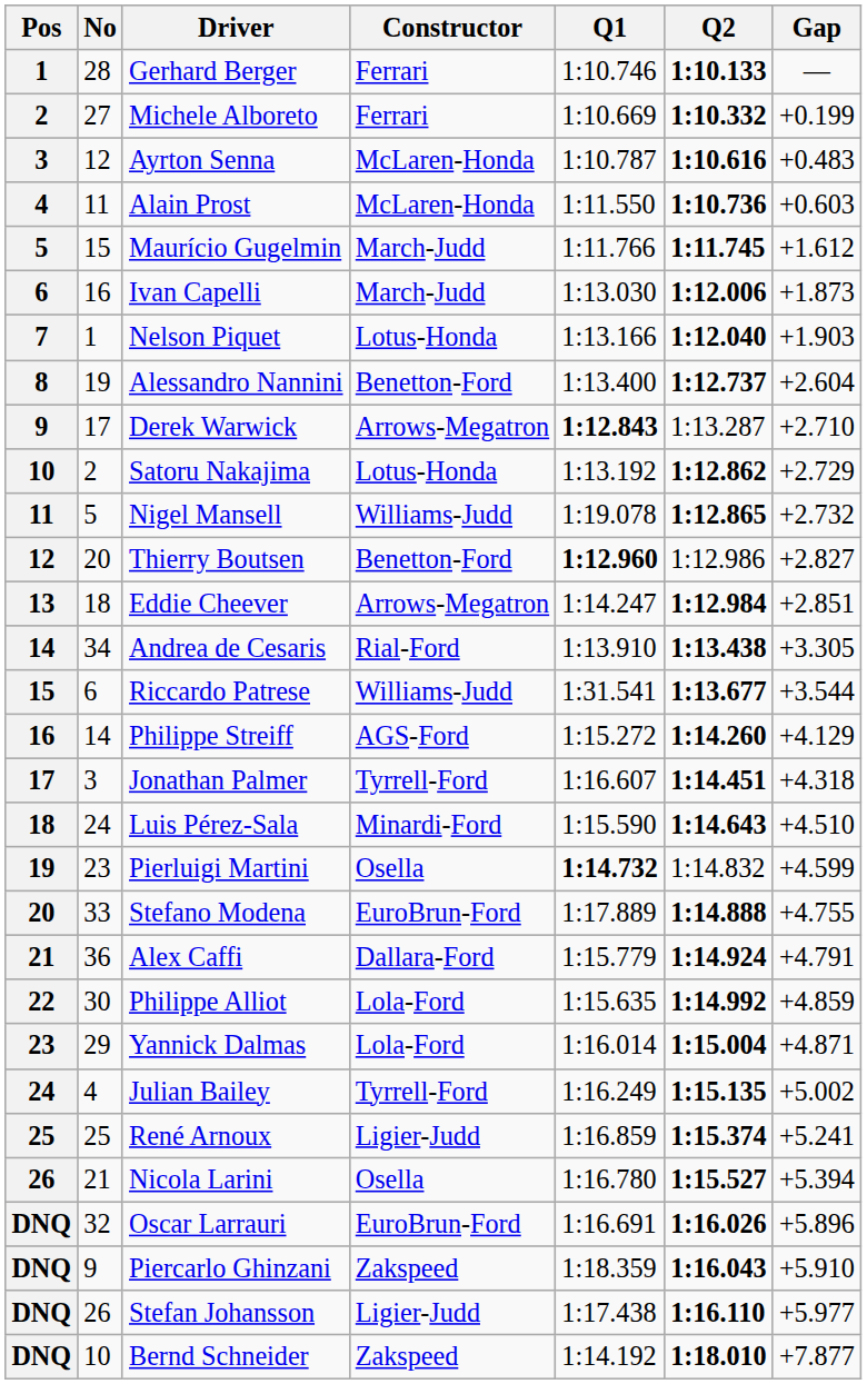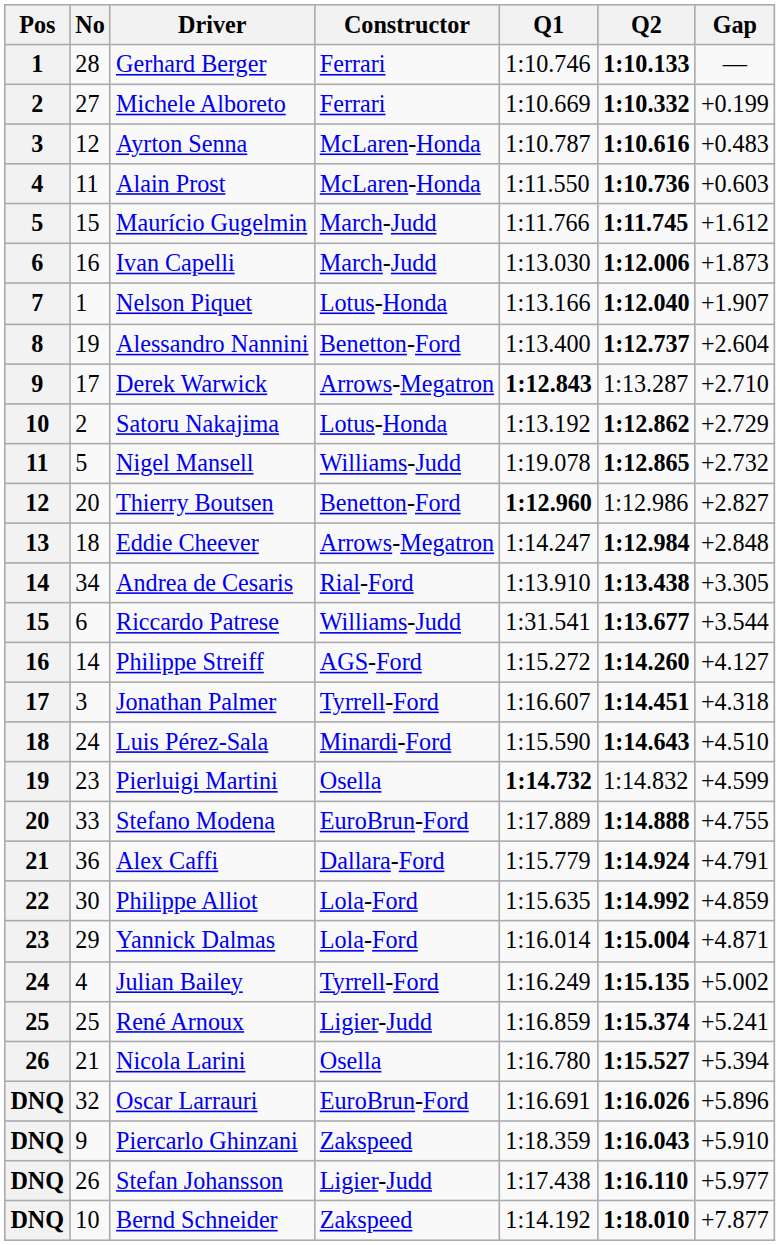 <table class="wikitable sortable" style="font-size: 95%;">
 <tr>
 <th>Pos</th>
 <th>No</th>
 <th>Driver</th>
 <th>Constructor</th>
 <th>Q1</th>
 <th>Q2</th>
 <th>Gap</th>
 </tr>
 <tr>
 <th>1</th>
 <td>28</td>
 <td> <a href='#'>Gerhard Berger</a></td>
 <td><a href='#'>Ferrari</a></td>
 <td>1:10.746</td>
 <td><strong>1:10.133</strong></td>
 <td align="center">—</td>
 </tr>
 <tr>
 <th>2</th>
 <td>27</td>
 <td> <a href='#'>Michele Alboreto</a></td>
 <td><a href='#'>Ferrari</a></td>
 <td>1:10.669</td>
 <td><strong>1:10.332</strong></td>
 <td>+0.199</td>
 </tr>
 <tr>
 <th>3</th>
 <td>12</td>
 <td> <a href='#'>Ayrton Senna</a></td>
 <td><a href='#'>McLaren</a>-<a href='#'>Honda</a></td>
 <td>1:10.787</td>
 <td><strong>1:10.616</strong></td>
 <td>+0.483</td>
 </tr>
 <tr>
 <th>4</th>
 <td>11</td>
 <td> <a href='#'>Alain Prost</a></td>
 <td><a href='#'>McLaren</a>-<a href='#'>Honda</a></td>
 <td>1:11.550</td>
 <td><strong>1:10.736</strong></td>
 <td>+0.603</td>
 </tr>
 <tr>
 <th>5</th>
 <td>15</td>
 <td> <a href='#'>Maurício Gugelmin</a></td>
 <td><a href='#'>March</a>-<a href='#'>Judd</a></td>
 <td>1:11.766</td>
 <td><strong>1:11.745</strong></td>
 <td>+1.612</td>
 </tr>
 <tr>
 <th>6</th>
 <td>16</td>
 <td> <a href='#'>Ivan Capelli</a></td>
 <td><a href='#'>March</a>-<a href='#'>Judd</a></td>
 <td>1:13.030</td>
 <td><strong>1:12.006</strong></td>
 <td>+1.873</td>
 </tr>
 <tr>
 <th>7</th>
 <td>1</td>
 <td> <a href='#'>Nelson Piquet</a></td>
 <td><a href='#'>Lotus</a>-<a href='#'>Honda</a></td>
 <td>1:13.166</td>
 <td><strong>1:12.040</strong></td>
-<td>+1.903</td>
+<td>+1.907</td>
 </tr>
 <tr>
 <th>8</th>
 <td>19</td>
 <td> <a href='#'>Alessandro Nannini</a></td>
 <td><a href='#'>Benetton</a>-<a href='#'>Ford</a></td>
 <td>1:13.400</td>
 <td><strong>1:12.737</strong></td>
 <td>+2.604</td>
 </tr>
 <tr>
 <th>9</th>
 <td>17</td>
 <td> <a href='#'>Derek Warwick</a></td>
 <td><a href='#'>Arrows</a>-<a href='#'>Megatron</a></td>
 <td><strong>1:12.843</strong></td>
 <td>1:13.287</td>
 <td>+2.710</td>
 </tr>
 <tr>
 <th>10</th>
 <td>2</td>
 <td> <a href='#'>Satoru Nakajima</a></td>
 <td><a href='#'>Lotus</a>-<a href='#'>Honda</a></td>
 <td>1:13.192</td>
 <td><strong>1:12.862</strong></td>
 <td>+2.729</td>
 </tr>
 <tr>
 <th>11</th>
 <td>5</td>
 <td> <a href='#'>Nigel Mansell</a></td>
 <td><a href='#'>Williams</a>-<a href='#'>Judd</a></td>
 <td>1:19.078</td>
 <td><strong>1:12.865</strong></td>
 <td>+2.732</td>
 </tr>
 <tr>
 <th>12</th>
 <td>20</td>
 <td> <a href='#'>Thierry Boutsen</a></td>
 <td><a href='#'>Benetton</a>-<a href='#'>Ford</a></td>
 <td><strong>1:12.960</strong></td>
 <td>1:12.986</td>
 <td>+2.827</td>
 </tr>
 <tr>
 <th>13</th>
 <td>18</td>
 <td> <a href='#'>Eddie Cheever</a></td>
 <td><a href='#'>Arrows</a>-<a href='#'>Megatron</a></td>
 <td>1:14.247</td>
 <td><strong>1:12.984</strong></td>
-<td>+2.851</td>
+<td>+2.848</td>
 </tr>
 <tr>
 <th>14</th>
 <td>34</td>
 <td> <a href='#'>Andrea de Cesaris</a></td>
 <td><a href='#'>Rial</a>-<a href='#'>Ford</a></td>
 <td>1:13.910</td>
 <td><strong>1:13.438</strong></td>
 <td>+3.305</td>
 </tr>
 <tr>
 <th>15</th>
 <td>6</td>
 <td> <a href='#'>Riccardo Patrese</a></td>
 <td><a href='#'>Williams</a>-<a href='#'>Judd</a></td>
 <td>1:31.541</td>
 <td><strong>1:13.677</strong></td>
 <td>+3.544</td>
 </tr>
 <tr>
 <th>16</th>
 <td>14</td>
 <td> <a href='#'>Philippe Streiff</a></td>
 <td><a href='#'>AGS</a>-<a href='#'>Ford</a></td>
 <td>1:15.272</td>
 <td><strong>1:14.260</strong></td>
-<td>+4.129</td>
+<td>+4.127</td>
 </tr>
 <tr>
 <th>17</th>
 <td>3</td>
 <td> <a href='#'>Jonathan Palmer</a></td>
 <td><a href='#'>Tyrrell</a>-<a href='#'>Ford</a></td>
 <td>1:16.607</td>
 <td><strong>1:14.451</strong></td>
 <td>+4.318</td>
 </tr>
 <tr>
 <th>18</th>
 <td>24</td>
 <td> <a href='#'>Luis Pérez-Sala</a></td>
 <td><a href='#'>Minardi</a>-<a href='#'>Ford</a></td>
 <td>1:15.590</td>
 <td><strong>1:14.643</strong></td>
 <td>+4.510</td>
 </tr>
 <tr>
 <th>19</th>
 <td>23</td>
 <td> <a href='#'>Pierluigi Martini</a></td>
 <td><a href='#'>Osella</a></td>
 <td><strong>1:14.732</strong></td>
 <td>1:14.832</td>
 <td>+4.599</td>
 </tr>
 <tr>
 <th>20</th>
 <td>33</td>
 <td> <a href='#'>Stefano Modena</a></td>
 <td><a href='#'>EuroBrun</a>-<a href='#'>Ford</a></td>
 <td>1:17.889</td>
 <td><strong>1:14.888</strong></td>
 <td>+4.755</td>
 </tr>
 <tr>
 <th>21</th>
 <td>36</td>
 <td> <a href='#'>Alex Caffi</a></td>
 <td><a href='#'>Dallara</a>-<a href='#'>Ford</a></td>
 <td>1:15.779</td>
 <td><strong>1:14.924</strong></td>
 <td>+4.791</td>
 </tr>
 <tr>
 <th>22</th>
 <td>30</td>
 <td> <a href='#'>Philippe Alliot</a></td>
 <td><a href='#'>Lola</a>-<a href='#'>Ford</a></td>
 <td>1:15.635</td>
 <td><strong>1:14.992</strong></td>
 <td>+4.859</td>
 </tr>
 <tr>
 <th>23</th>
 <td>29</td>
 <td> <a href='#'>Yannick Dalmas</a></td>
 <td><a href='#'>Lola</a>-<a href='#'>Ford</a></td>
 <td>1:16.014</td>
 <td><strong>1:15.004</strong></td>
 <td>+4.871</td>
 </tr>
 <tr>
 <th>24</th>
 <td>4</td>
 <td> <a href='#'>Julian Bailey</a></td>
 <td><a href='#'>Tyrrell</a>-<a href='#'>Ford</a></td>
 <td>1:16.249</td>
 <td><strong>1:15.135</strong></td>
 <td>+5.002</td>
 </tr>
 <tr>
 <th>25</th>
 <td>25</td>
 <td> <a href='#'>René Arnoux</a></td>
 <td><a href='#'>Ligier</a>-<a href='#'>Judd</a></td>
 <td>1:16.859</td>
 <td><strong>1:15.374</strong></td>
 <td>+5.241</td>
 </tr>
 <tr>
 <th>26</th>
 <td>21</td>
 <td> <a href='#'>Nicola Larini</a></td>
 <td><a href='#'>Osella</a></td>
 <td>1:16.780</td>
 <td><strong>1:15.527</strong></td>
 <td>+5.394</td>
 </tr>
 <tr>
 <th>DNQ</th>
 <td>32</td>
 <td> <a href='#'>Oscar Larrauri</a></td>
 <td><a href='#'>EuroBrun</a>-<a href='#'>Ford</a></td>
 <td>1:16.691</td>
 <td><strong>1:16.026</strong></td>
 <td>+5.896</td>
 </tr>
 <tr>
 <th>DNQ</th>
 <td>9</td>
 <td> <a href='#'>Piercarlo Ghinzani</a></td>
 <td><a href='#'>Zakspeed</a></td>
 <td>1:18.359</td>
 <td><strong>1:16.043</strong></td>
 <td>+5.910</td>
 </tr>
 <tr>
 <th>DNQ</th>
 <td>26</td>
 <td> <a href='#'>Stefan Johansson</a></td>
 <td><a href='#'>Ligier</a>-<a href='#'>Judd</a></td>
 <td>1:17.438</td>
 <td><strong>1:16.110</strong></td>
 <td>+5.977</td>
 </tr>
 <tr>
 <th>DNQ</th>
 <td>10</td>
 <td> <a href='#'>Bernd Schneider</a></td>
 <td><a href='#'>Zakspeed</a></td>
 <td>1:14.192</td>
 <td><strong>1:18.010</strong></td>
 <td>+7.877</td>
 </tr>
 </table>
